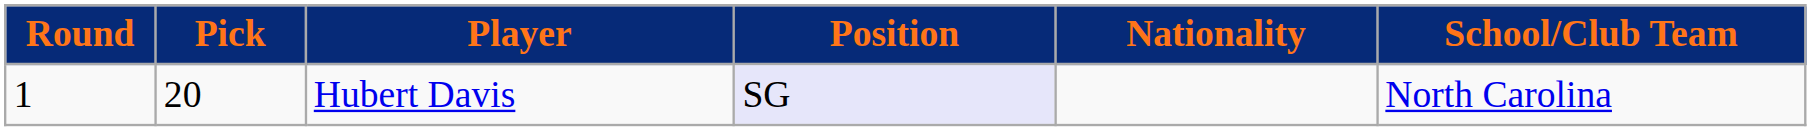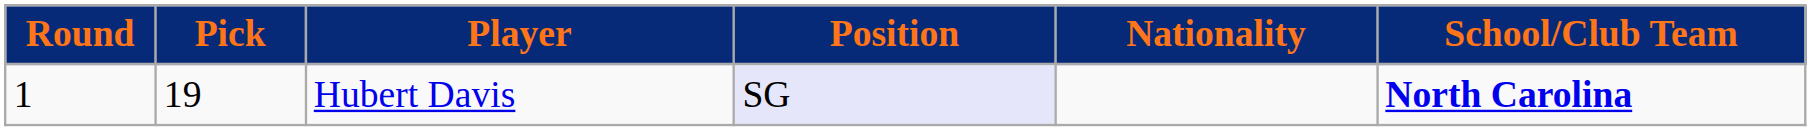 <table class="wikitable sortable sortable">
 <tr>
 <th style="background:#062A78;color:#FF7518;" width="7%">Round</th>
 <th style="background:#062A78;color:#FF7518;" width="7%">Pick</th>
 <th style="background:#062A78;color:#FF7518;" width="20%">Player</th>
 <th style="background:#062A78;color:#FF7518;" width="15%">Position</th>
 <th style="background:#062A78;color:#FF7518;" width="15%">Nationality</th>
 <th style="background:#062A78;color:#FF7518;" width="20%">School/Club Team</th>
 </tr>
 <tr>
 <td>1</td>
-<td>20</td>
+<td>19</td>
 <td><a href='#'>Hubert Davis</a></td>
 <td style="background: lavender;">SG</td>
 <td></td>
-<td><a href='#'>North Carolina</a></td>
+<td><strong><a href='#'>North Carolina</a></strong></td>
 </tr>
 </table>
